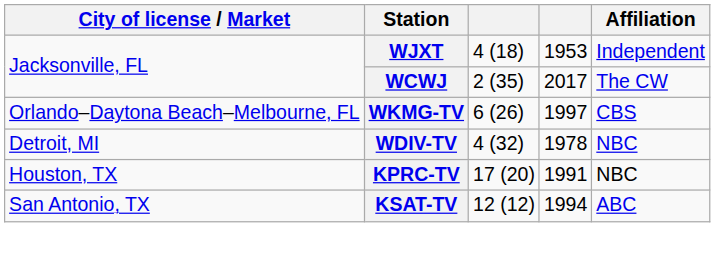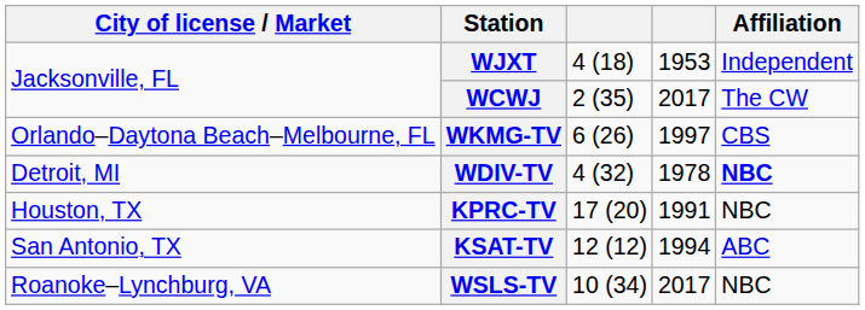 <table class="wikitable sortable">
 <tr>
 <th scope="col"><a href='#'>City of license</a> / <a href='#'>Market</a></th>
 <th scope="col">Station</th>
 <th scope="col"></th>
 <th scope="col"></th>
 <th scope="col">Affiliation</th>
 </tr>
 <tr>
 <td rowspan="2"><a href='#'>Jacksonville, FL</a></td>
 <th><a href='#'>WJXT</a></th>
 <td>4 (18)</td>
 <td>1953</td>
 <td><a href='#'>Independent</a></td>
 </tr>
 <tr>
 <th><a href='#'>WCWJ</a></th>
 <td>2 (35)</td>
 <td>2017</td>
 <td><a href='#'>The CW</a></td>
 </tr>
 <tr>
 <td><a href='#'>Orlando</a>–<a href='#'>Daytona Beach</a>–<a href='#'>Melbourne, FL</a></td>
 <th><a href='#'>WKMG-TV</a></th>
 <td>6 (26)</td>
 <td>1997</td>
 <td><a href='#'>CBS</a></td>
 </tr>
 <tr>
 <td><a href='#'>Detroit, MI</a></td>
 <th><a href='#'>WDIV-TV</a></th>
 <td>4 (32)</td>
 <td>1978</td>
-<td><a href='#'>NBC</a></td>
+<td><strong><a href='#'>NBC</a></strong></td>
 </tr>
 <tr>
 <td><a href='#'>Houston, TX</a></td>
 <th><a href='#'>KPRC-TV</a></th>
 <td>17 (20)</td>
 <td>1991</td>
 <td>NBC</td>
 </tr>
 <tr>
 <td><a href='#'>San Antonio, TX</a></td>
 <th><a href='#'>KSAT-TV</a></th>
 <td>12 (12)</td>
 <td>1994</td>
 <td><a href='#'>ABC</a></td>
 </tr>
+<tr>
+<td><a href='#'>Roanoke</a>–<a href='#'>Lynchburg, VA</a></td>
+<th><a href='#'>WSLS-TV</a></th>
+<td>10 (34)</td>
+<td>2017</td>
+<td>NBC</td>
+</tr>
 </table>
